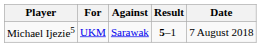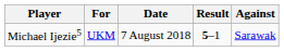 <table class="wikitable sortable">
 <tr>
 <th>Player</th>
 <th>For</th>
+<th>Date</th>
+<th align=center>Result</th>
 <th>Against</th>
-<th align=center>Result</th>
-<th>Date</th>
 </tr>
 <tr>
 <td> Michael Ijezie<sup>5</sup></td>
 <td><a href='#'>UKM</a></td>
+<td>7 August 2018</td>
+<td align=center><strong>5</strong>–1 </td>
 <td><a href='#'>Sarawak</a></td>
-<td align=center><strong>5</strong>–1 </td>
-<td>7 August 2018</td>
 </tr>
 </table>
